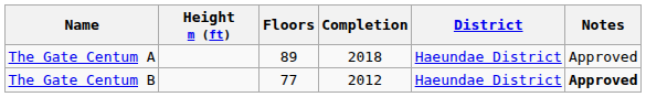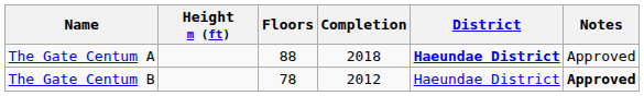 <table class="wikitable sortable">
 <tr>
 <th>Name</th>
 <th width="85px">Height<br><small><a href='#'>m</a> (<a href='#'>ft</a>)</small></th>
 <th>Floors</th>
 <th>Completion</th>
 <th><a href='#'>District</a></th>
 <th class="unsortable">Notes</th>
 </tr>
 <tr>
 <td><a href='#'>The Gate Centum</a> A</td>
 <td align="center"></td>
-<td align="center">89</td>
+<td align="center">88</td>
 <td align="center">2018</td>
-<td><a href='#'>Haeundae District</a></td>
+<td><strong><a href='#'>Haeundae District</a></strong></td>
 <td>Approved</td>
 </tr>
 <tr>
 <td><a href='#'>The Gate Centum</a> B</td>
 <td align="center"></td>
-<td align="center">77</td>
+<td align="center">78</td>
 <td align="center">2012</td>
 <td><a href='#'>Haeundae District</a></td>
 <td><strong>Approved</strong></td>
 </tr>
 <tr>
 </tr>
 </table>
